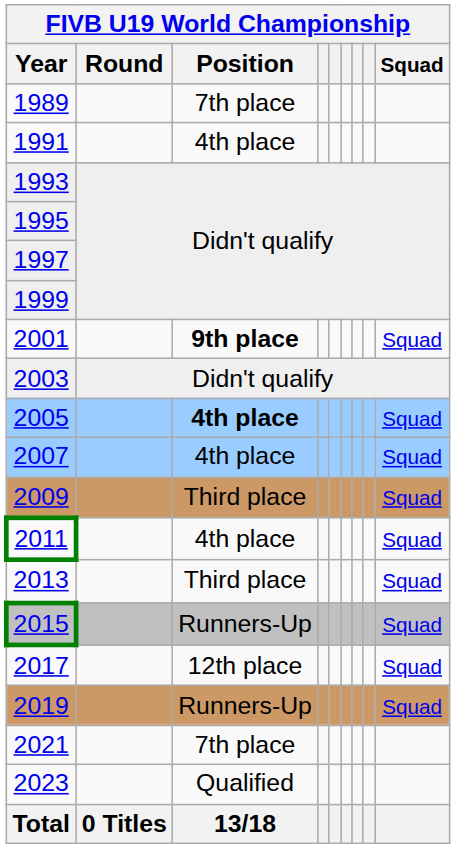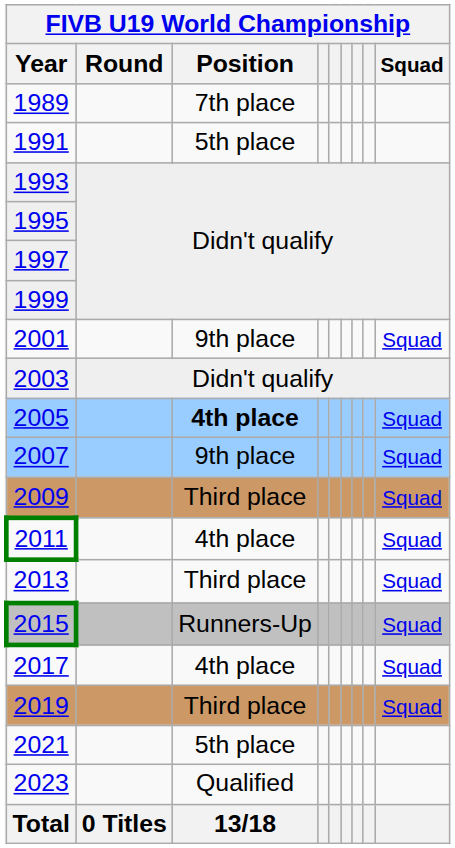 <table class="wikitable" style="text-align: center;">
 <tr>
 <th colspan=9><a href='#'>FIVB U19 World Championship</a></th>
 </tr>
 <tr>
 <th>Year</th>
 <th>Round</th>
 <th>Position</th>
 <th></th>
 <th></th>
 <th></th>
 <th></th>
 <th></th>
 <th><small>Squad</small></th>
 </tr>
 <tr>
 <td> <a href='#'>1989</a></td>
 <td></td>
 <td>7th place</td>
 <td></td>
 <td></td>
 <td></td>
 <td></td>
 <td></td>
 <td></td>
 </tr>
 <tr>
 <td> <a href='#'>1991</a></td>
 <td></td>
-<td>4th place</td>
+<td>5th place</td>
 <td></td>
 <td></td>
 <td></td>
 <td></td>
 <td></td>
 <td></td>
 </tr>
 <tr bgcolor="efefef">
 <td> <a href='#'>1993</a></td>
 <td colspan=9 rowspan=4>Didn't qualify</td>
 </tr>
 <tr bgcolor="efefef">
 <td> <a href='#'>1995</a></td>
 </tr>
 <tr bgcolor="efefef">
 <td> <a href='#'>1997</a></td>
 </tr>
 <tr bgcolor="efefef">
 <td> <a href='#'>1999</a></td>
 </tr>
 <tr>
 <td> <a href='#'>2001</a></td>
 <td></td>
-<td><strong>9th place</strong></td>
+<td>9th place</td>
 <td></td>
 <td></td>
 <td></td>
 <td></td>
 <td></td>
 <td><small> <a href='#'>Squad</a></small></td>
 </tr>
 <tr bgcolor="efefef">
 <td> <a href='#'>2003</a></td>
 <td colspan=9>Didn't qualify</td>
 </tr>
 <tr bgcolor=9acdff>
 <td> <a href='#'>2005</a></td>
 <td></td>
 <td><strong>4th place</strong></td>
 <td></td>
 <td></td>
 <td></td>
 <td></td>
 <td></td>
 <td><small><a href='#'>Squad</a></small></td>
 </tr>
 <tr bgcolor=9acdff>
 <td> <a href='#'>2007</a></td>
 <td></td>
-<td>4th place</td>
+<td>9th place</td>
 <td></td>
 <td></td>
 <td></td>
 <td></td>
 <td></td>
 <td><small><a href='#'>Squad</a></small></td>
 </tr>
 <tr bgcolor=cc9966>
 <td> <a href='#'>2009</a></td>
 <td></td>
 <td>Third place</td>
 <td></td>
 <td></td>
 <td></td>
 <td></td>
 <td></td>
 <td><small><a href='#'>Squad</a></small></td>
 </tr>
 <tr>
 <td style="border:3px solid green"> <a href='#'>2011</a></td>
 <td></td>
 <td>4th place</td>
 <td></td>
 <td></td>
 <td></td>
 <td></td>
 <td></td>
 <td><small><a href='#'>Squad</a></small></td>
 </tr>
 <tr>
 <td> <a href='#'>2013</a></td>
 <td></td>
 <td>Third place</td>
 <td></td>
 <td></td>
 <td></td>
 <td></td>
 <td></td>
 <td><small><a href='#'>Squad</a></small></td>
 </tr>
 <tr bgcolor=silver>
 <td style="border:3px solid green"> <a href='#'>2015</a></td>
 <td></td>
 <td>Runners-Up</td>
 <td></td>
 <td></td>
 <td></td>
 <td></td>
 <td></td>
 <td><small><a href='#'>Squad</a></small></td>
 </tr>
 <tr>
 <td> <a href='#'>2017</a></td>
 <td></td>
-<td>12th place</td>
+<td>4th place</td>
 <td></td>
 <td></td>
 <td></td>
 <td></td>
 <td></td>
 <td><small><a href='#'>Squad</a></small></td>
 </tr>
 <tr bgcolor=cc9966>
 <td> <a href='#'>2019</a></td>
 <td></td>
-<td>Runners-Up</td>
+<td>Third place</td>
 <td></td>
 <td></td>
 <td></td>
 <td></td>
 <td></td>
 <td><small><a href='#'>Squad</a></small></td>
 </tr>
 <tr>
 <td> <a href='#'>2021</a></td>
 <td></td>
-<td>7th place</td>
+<td>5th place</td>
 <td></td>
 <td></td>
 <td></td>
 <td></td>
 <td></td>
 </tr>
 <tr>
 <td> <a href='#'>2023</a></td>
 <td></td>
 <td>Qualified</td>
 <td></td>
 <td></td>
 <td></td>
 <td></td>
 <td></td>
 <td></td>
 </tr>
 <tr>
 <th>Total</th>
 <th>0 Titles</th>
 <th>13/18</th>
 <th></th>
 <th></th>
 <th></th>
 <th></th>
 <th></th>
 <th></th>
 </tr>
 </table>
